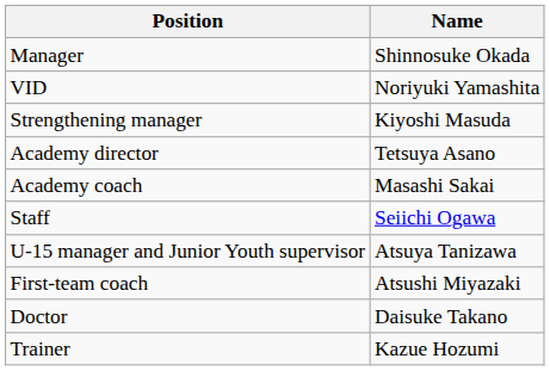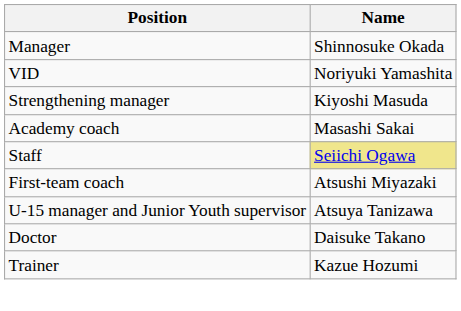 <table class="wikitable">
 <tr>
 <th>Position</th>
 <th>Name</th>
 </tr>
 <tr>
 <td>Manager</td>
 <td> Shinnosuke Okada</td>
 </tr>
 <tr>
 <td>VID</td>
 <td> Noriyuki Yamashita</td>
 </tr>
 <tr>
 <td>Strengthening manager</td>
 <td> Kiyoshi Masuda</td>
 </tr>
 <tr>
-<td>Academy director</td>
-<td> Tetsuya Asano</td>
-</tr>
-<tr>
 <td>Academy coach</td>
 <td> Masashi Sakai</td>
 </tr>
 <tr>
 <td>Staff</td>
-<td> <a href='#'>Seiichi Ogawa</a></td>
+<td style="background: khaki;"> <a href='#'>Seiichi Ogawa</a></td>
+</tr>
+<tr>
+<td>First-team coach</td>
+<td> Atsushi Miyazaki</td>
 </tr>
 <tr>
 <td>U-15 manager and Junior Youth supervisor</td>
 <td> Atsuya Tanizawa</td>
-</tr>
-<tr>
-<td>First-team coach</td>
-<td> Atsushi Miyazaki</td>
 </tr>
 <tr>
 <td>Doctor</td>
 <td> Daisuke Takano</td>
 </tr>
 <tr>
 <td>Trainer</td>
 <td> Kazue Hozumi</td>
 </tr>
 </table>
